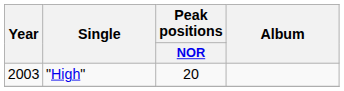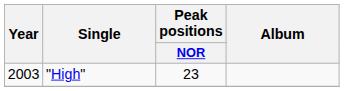 <table class="wikitable">
 <tr>
 <th align="center" rowspan="2" width="10">Year</th>
 <th align="center" rowspan="2" width="120">Single</th>
 <th align="center" colspan="1" width="20">Peak positions</th>
 <th align="center" rowspan="2" width="120">Album</th>
 </tr>
 <tr>
 <th scope="col" style="width:3em;font-size:90%;"><a href='#'>NOR</a><br></th>
 </tr>
 <tr>
 <td style="text-align:center;">2003</td>
 <td>"<a href='#'>High</a>"</td>
-<td style="text-align:center;">20</td>
+<td style="text-align:center;">23</td>
 <td></td>
 </tr>
 <tr>
 </tr>
 </table>
